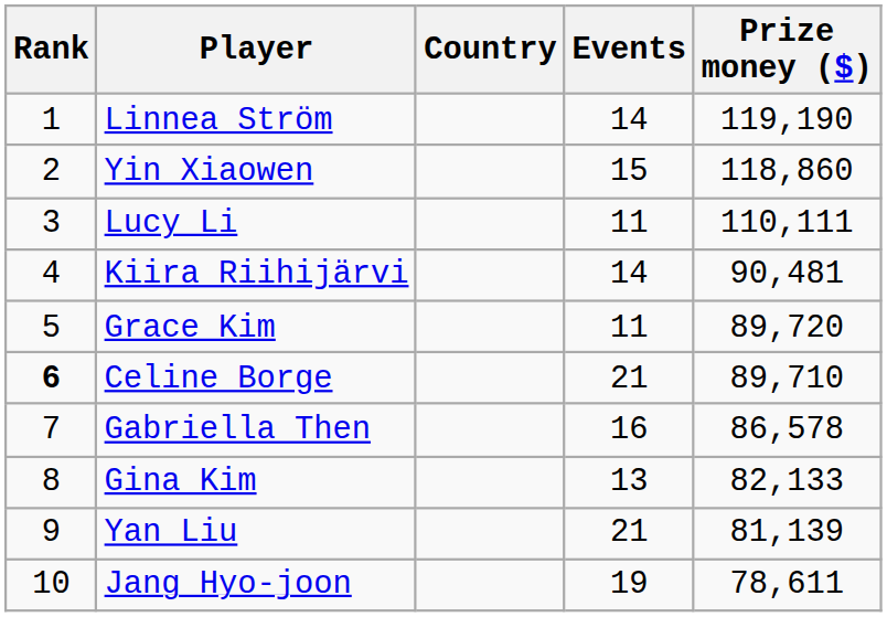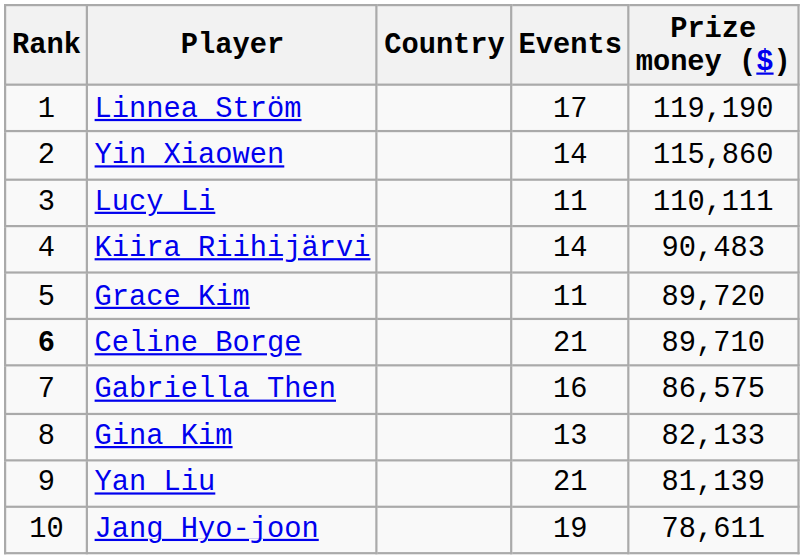 <table class="wikitable" style="text-align:center">
 <tr>
 <th>Rank</th>
 <th>Player</th>
 <th>Country</th>
 <th>Events</th>
 <th>Prize <br>money (<a href='#'>$</a>)</th>
 </tr>
 <tr>
 <td>1</td>
 <td align=left><a href='#'>Linnea Ström</a></td>
 <td align=left></td>
-<td>14</td>
+<td>17</td>
 <td>119,190</td>
 </tr>
 <tr>
 <td>2</td>
 <td align=left><a href='#'>Yin Xiaowen</a></td>
 <td align=left></td>
-<td>15</td>
-<td>118,860</td>
+<td>14</td>
+<td>115,860</td>
 </tr>
 <tr>
 <td>3</td>
 <td align=left><a href='#'>Lucy Li</a></td>
 <td align=left></td>
 <td>11</td>
 <td>110,111</td>
 </tr>
 <tr>
 <td>4</td>
 <td align=left><a href='#'>Kiira Riihijärvi</a></td>
 <td align=left></td>
 <td>14</td>
-<td>90,481</td>
+<td>90,483</td>
 </tr>
 <tr>
 <td>5</td>
 <td align=left><a href='#'>Grace Kim</a></td>
 <td align=left></td>
 <td>11</td>
 <td>89,720</td>
 </tr>
 <tr>
 <td><strong>6</strong></td>
 <td align=left><a href='#'>Celine Borge</a></td>
 <td align=left></td>
 <td>21</td>
 <td>89,710</td>
 </tr>
 <tr>
 <td>7</td>
 <td align=left><a href='#'>Gabriella Then</a></td>
 <td align=left></td>
 <td>16</td>
-<td>86,578</td>
+<td>86,575</td>
 </tr>
 <tr>
 <td>8</td>
 <td align=left><a href='#'>Gina Kim</a></td>
 <td align=left></td>
 <td>13</td>
 <td>82,133</td>
 </tr>
 <tr>
 <td>9</td>
 <td align=left><a href='#'>Yan Liu</a></td>
 <td align=left></td>
 <td>21</td>
 <td>81,139</td>
 </tr>
 <tr>
 <td>10</td>
 <td align=left><a href='#'>Jang Hyo-joon</a></td>
 <td align=left></td>
 <td>19</td>
 <td>78,611</td>
 </tr>
 </table>
